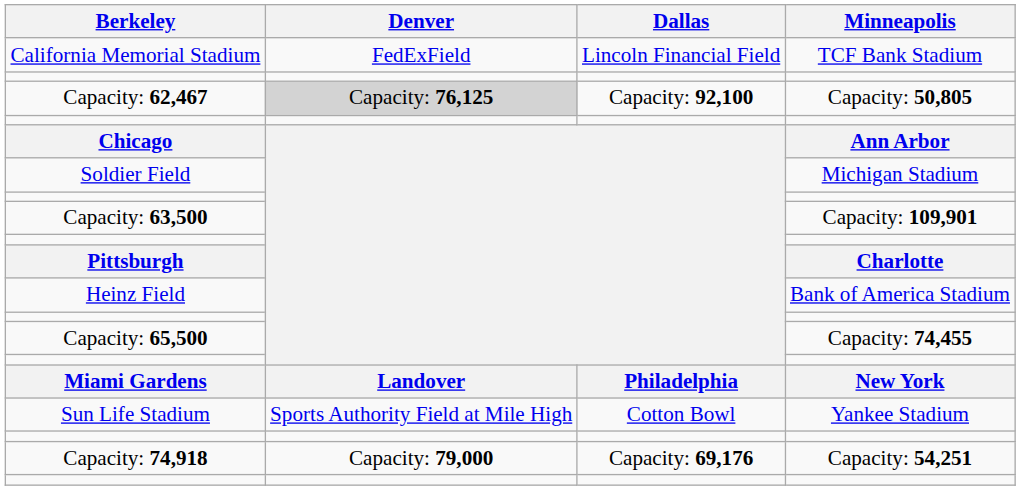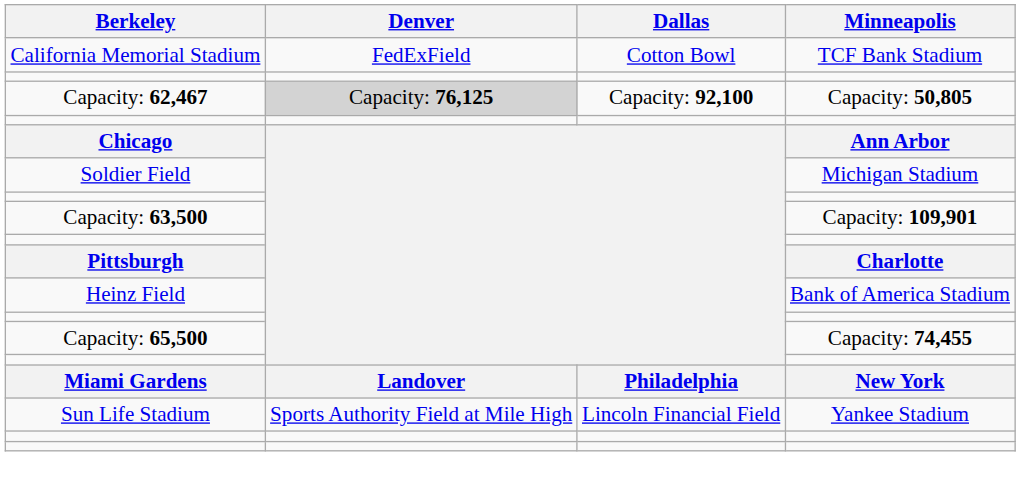 <table class="wikitable" style="margin:0.5em auto; text-align:center">
 <tr>
 <th><a href='#'>Berkeley</a></th>
 <th><a href='#'>Denver</a></th>
 <th><a href='#'>Dallas</a></th>
 <th><a href='#'>Minneapolis</a></th>
 </tr>
 <tr>
 <td><a href='#'>California Memorial Stadium</a></td>
 <td><a href='#'>FedExField</a></td>
-<td><a href='#'>Lincoln Financial Field</a></td>
+<td><a href='#'>Cotton Bowl</a></td>
 <td><a href='#'>TCF Bank Stadium</a></td>
 </tr>
 <tr>
 <td><small></small></td>
 <td><small></small></td>
 <td><small></small></td>
 <td><small></small></td>
 </tr>
 <tr>
 <td>Capacity: <strong>62,467</strong></td>
 <td style="background: lightgrey;">Capacity: <strong>76,125</strong></td>
 <td>Capacity: <strong>92,100</strong></td>
 <td>Capacity: <strong>50,805</strong></td>
 </tr>
 <tr>
 <td></td>
 <td></td>
 <td></td>
 <td></td>
 </tr>
 <tr>
 <th><a href='#'>Chicago</a></th>
 <th colspan="2" rowspan="10"><br></th>
 <th><a href='#'>Ann Arbor</a></th>
 </tr>
 <tr>
 <td><a href='#'>Soldier Field</a></td>
 <td><a href='#'>Michigan Stadium</a></td>
 </tr>
 <tr>
 <td><small></small></td>
 <td><small></small></td>
 </tr>
 <tr>
 <td>Capacity: <strong>63,500</strong></td>
 <td>Capacity: <strong>109,901</strong></td>
 </tr>
 <tr>
 <td></td>
 <td></td>
 </tr>
 <tr>
 <th><a href='#'>Pittsburgh</a></th>
 <th><a href='#'>Charlotte</a></th>
 </tr>
 <tr>
 <td><a href='#'>Heinz Field</a></td>
 <td><a href='#'>Bank of America Stadium</a></td>
 </tr>
 <tr>
 <td><small></small></td>
 <td><small></small></td>
 </tr>
 <tr>
 <td>Capacity: <strong>65,500</strong></td>
 <td>Capacity: <strong>74,455</strong></td>
 </tr>
 <tr>
 <td></td>
 <td></td>
 </tr>
 <tr>
 <th><a href='#'>Miami Gardens</a></th>
 <th><a href='#'>Landover</a></th>
 <th><a href='#'>Philadelphia</a></th>
 <th><a href='#'>New York</a></th>
 </tr>
 <tr>
 <td><a href='#'>Sun Life Stadium</a></td>
 <td><a href='#'>Sports Authority Field at Mile High</a></td>
-<td><a href='#'>Cotton Bowl</a></td>
+<td><a href='#'>Lincoln Financial Field</a></td>
 <td><a href='#'>Yankee Stadium</a></td>
 </tr>
 <tr>
 <td><small></small></td>
 <td><small></small></td>
 <td><small></small></td>
 <td><small></small></td>
 </tr>
 <tr>
-<td>Capacity: <strong>74,918</strong></td>
-<td>Capacity: <strong>79,000</strong></td>
-<td>Capacity: <strong>69,176</strong></td>
-<td>Capacity: <strong>54,251</strong></td>
-</tr>
-<tr>
 <td></td>
 <td></td>
 <td></td>
 <td></td>
 </tr>
 </table>
